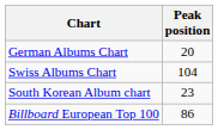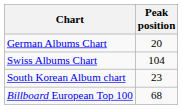 <table class="wikitable sortable">
 <tr>
 <th align="left">Chart</th>
 <th style="text-align:center;">Peak<br>position</th>
 </tr>
 <tr>
 <td align="left"><a href='#'>German Albums Chart</a></td>
 <td style="text-align:center;">20</td>
 </tr>
 <tr>
 <td align="left"><a href='#'>Swiss Albums Chart</a></td>
 <td style="text-align:center;">104</td>
 </tr>
 <tr>
 <td><a href='#'>South Korean Album chart</a></td>
 <td style="text-align:center;">23</td>
 </tr>
 <tr>
 <td align="left"><a href='#'><em>Billboard</em> European Top 100</a></td>
-<td style="text-align:center;">86</td>
+<td style="text-align:center;">68</td>
 </tr>
 </table>
